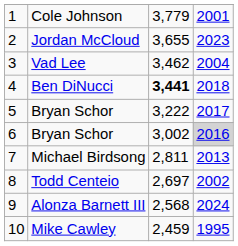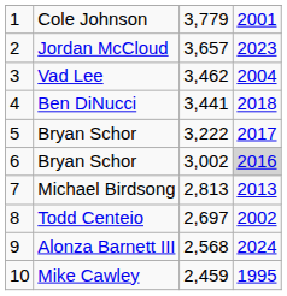 <table class="wikitable">
 <tr>
 </tr>
 <tr>
 <td>1</td>
 <td>Cole Johnson</td>
 <td>3,779</td>
 <td><a href='#'>2001</a></td>
 </tr>
 <tr>
 <td>2</td>
 <td><a href='#'>Jordan McCloud</a></td>
-<td>3,655</td>
+<td>3,657</td>
 <td><a href='#'>2023</a></td>
 </tr>
 <tr>
 <td>3</td>
 <td><a href='#'>Vad Lee</a></td>
 <td>3,462</td>
 <td><a href='#'>2004</a></td>
 </tr>
 <tr>
 <td>4</td>
 <td><a href='#'>Ben DiNucci</a></td>
-<td><strong>3,441</strong></td>
+<td>3,441</td>
 <td><a href='#'>2018</a></td>
 </tr>
 <tr>
 <td>5</td>
 <td>Bryan Schor</td>
 <td>3,222</td>
 <td><a href='#'>2017</a></td>
 </tr>
 <tr>
 <td>6</td>
 <td>Bryan Schor</td>
 <td>3,002</td>
 <td style="background: lightgrey;"><a href='#'>2016</a></td>
 </tr>
 <tr>
 <td>7</td>
 <td>Michael Birdsong</td>
-<td>2,811</td>
+<td>2,813</td>
 <td><a href='#'>2013</a></td>
 </tr>
 <tr>
 <td>8</td>
 <td><a href='#'>Todd Centeio</a></td>
 <td>2,697</td>
 <td><a href='#'>2002</a></td>
 </tr>
 <tr>
 <td>9</td>
 <td><a href='#'>Alonza Barnett III</a></td>
 <td>2,568</td>
 <td><a href='#'>2024</a></td>
 </tr>
 <tr>
 <td>10</td>
 <td><a href='#'>Mike Cawley</a></td>
 <td>2,459</td>
 <td><a href='#'>1995</a></td>
 </tr>
 </table>
